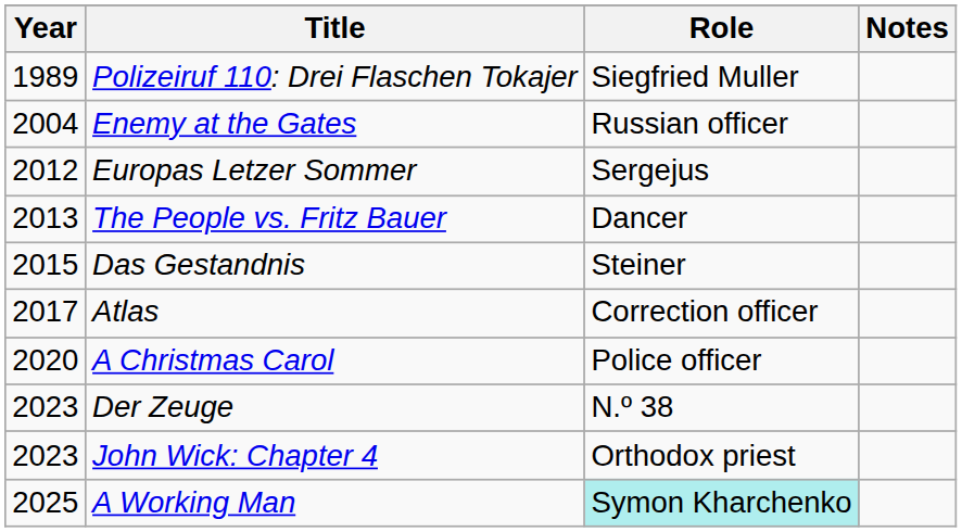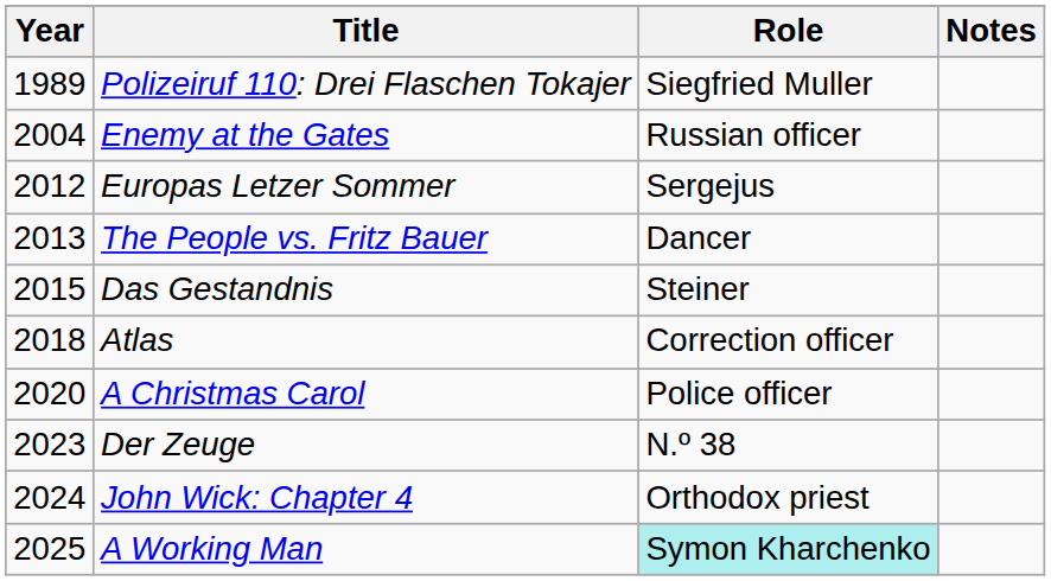 <table class="wikitable sortable">
 <tr>
 </tr>
 <tr style="text-align:center;">
 <th>Year</th>
 <th>Title</th>
 <th>Role</th>
 <th>Notes</th>
 </tr>
 <tr>
 <td>1989</td>
 <td><em><a href='#'>Polizeiruf 110</a>: Drei Flaschen Tokajer</em></td>
 <td>Siegfried Muller</td>
 <td></td>
 </tr>
 <tr>
 <td>2004</td>
 <td><em><a href='#'>Enemy at the Gates</a></em></td>
 <td>Russian officer</td>
 <td></td>
 </tr>
 <tr>
 <td>2012</td>
 <td><em>Europas Letzer Sommer</em></td>
 <td>Sergejus</td>
 <td></td>
 </tr>
 <tr>
 <td>2013</td>
 <td><em><a href='#'>The People vs. Fritz Bauer</a></em></td>
 <td>Dancer</td>
 <td></td>
 </tr>
 <tr>
 <td>2015</td>
 <td><em>Das Gestandnis</em></td>
 <td>Steiner</td>
 <td></td>
 </tr>
 <tr>
-<td>2017</td>
+<td>2018</td>
 <td><em>Atlas</em></td>
 <td>Correction officer</td>
 <td></td>
 </tr>
 <tr>
 <td>2020</td>
 <td><em><a href='#'>A Christmas Carol</a></em></td>
 <td>Police officer</td>
 <td></td>
 </tr>
 <tr>
 <td>2023</td>
 <td><em>Der Zeuge</em></td>
 <td>N.º 38</td>
 <td></td>
 </tr>
 <tr>
-<td>2023</td>
+<td>2024</td>
 <td><em><a href='#'>John Wick: Chapter 4</a></em></td>
 <td>Orthodox priest</td>
 <td></td>
 </tr>
 <tr>
 <td>2025</td>
 <td><em><a href='#'>A Working Man</a></em></td>
 <td style="background: paleturquoise;">Symon Kharchenko</td>
 <td></td>
 </tr>
 </table>
